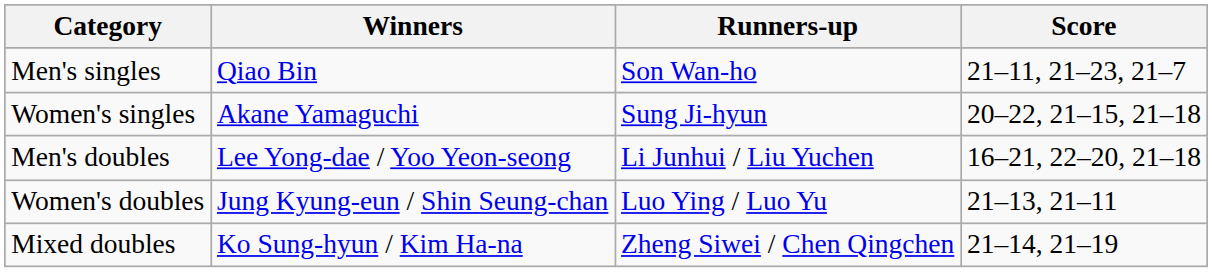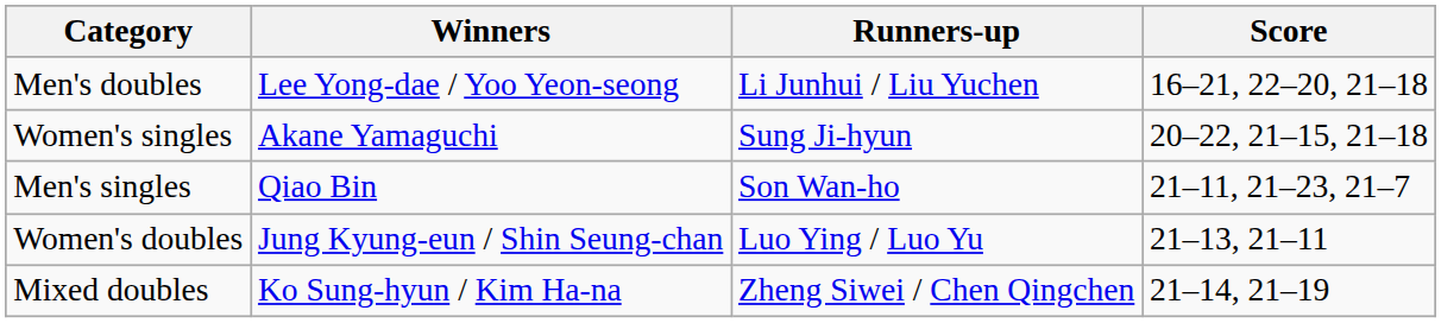 <table class=wikitable style="white-space:nowrap;">
 <tr>
 <th>Category</th>
 <th>Winners</th>
 <th>Runners-up</th>
 <th>Score</th>
 </tr>
 <tr>
-<td>Men's singles</td>
-<td> <a href='#'>Qiao Bin</a></td>
-<td> <a href='#'>Son Wan-ho</a></td>
-<td>21–11, 21–23, 21–7</td>
+<td>Men's doubles</td>
+<td> <a href='#'>Lee Yong-dae</a> / <a href='#'>Yoo Yeon-seong</a></td>
+<td> <a href='#'>Li Junhui</a> / <a href='#'>Liu Yuchen</a></td>
+<td>16–21, 22–20, 21–18</td>
 </tr>
 <tr>
 <td>Women's singles</td>
 <td> <a href='#'>Akane Yamaguchi</a></td>
 <td> <a href='#'>Sung Ji-hyun</a></td>
 <td>20–22, 21–15, 21–18</td>
 </tr>
 <tr>
-<td>Men's doubles</td>
-<td> <a href='#'>Lee Yong-dae</a> / <a href='#'>Yoo Yeon-seong</a></td>
-<td> <a href='#'>Li Junhui</a> / <a href='#'>Liu Yuchen</a></td>
-<td>16–21, 22–20, 21–18</td>
+<td>Men's singles</td>
+<td> <a href='#'>Qiao Bin</a></td>
+<td> <a href='#'>Son Wan-ho</a></td>
+<td>21–11, 21–23, 21–7</td>
 </tr>
 <tr>
 <td>Women's doubles</td>
 <td> <a href='#'>Jung Kyung-eun</a> / <a href='#'>Shin Seung-chan</a></td>
 <td> <a href='#'>Luo Ying</a> / <a href='#'>Luo Yu</a></td>
 <td>21–13, 21–11</td>
 </tr>
 <tr>
 <td>Mixed doubles</td>
 <td> <a href='#'>Ko Sung-hyun</a> / <a href='#'>Kim Ha-na</a></td>
 <td> <a href='#'>Zheng Siwei</a> / <a href='#'>Chen Qingchen</a></td>
 <td>21–14, 21–19</td>
 </tr>
 </table>
